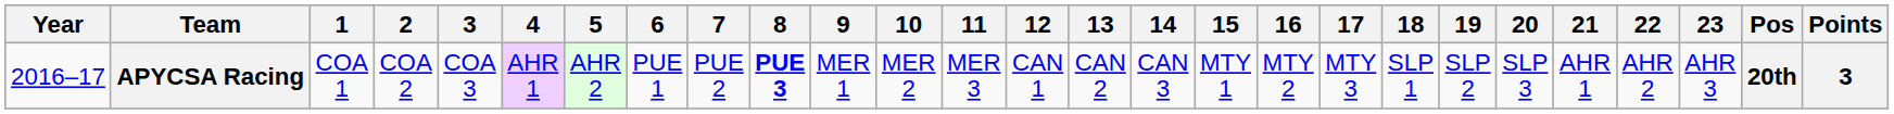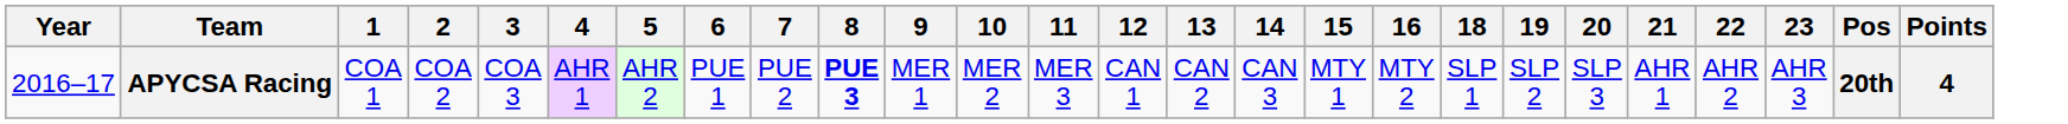 <table class="wikitable" style="text-align:center; font-size:85%">
 <tr>
 <th>Year</th>
 <th>Team</th>
 <th>1</th>
 <th>2</th>
 <th>3</th>
 <th>4</th>
 <th>5</th>
 <th>6</th>
 <th>7</th>
 <th>8</th>
 <th>9</th>
 <th>10</th>
 <th>11</th>
 <th>12</th>
 <th>13</th>
 <th>14</th>
 <th>15</th>
 <th>16</th>
-<th>17</th>
 <th>18</th>
 <th>19</th>
 <th>20</th>
 <th>21</th>
 <th>22</th>
 <th>23</th>
 <th>Pos</th>
 <th>Points</th>
 </tr>
 <tr>
 <td nowrap><a href='#'>2016–17</a></td>
 <th nowrap>APYCSA Racing</th>
 <td><a href='#'>COA<br>1</a></td>
 <td><a href='#'>COA<br>2</a></td>
 <td><a href='#'>COA<br>3</a></td>
 <td style=background:#efcfff><a href='#'>AHR<br>1</a><br></td>
 <td style=background:#dfffdf><a href='#'>AHR<br>2</a><br></td>
 <td><a href='#'>PUE<br>1</a></td>
 <td><a href='#'>PUE<br>2</a></td>
 <td><strong><a href='#'>PUE<br>3</a></strong></td>
 <td><a href='#'>MER<br>1</a></td>
 <td><a href='#'>MER<br>2</a></td>
 <td><a href='#'>MER<br>3</a></td>
 <td><a href='#'>CAN<br>1</a></td>
 <td><a href='#'>CAN<br>2</a></td>
 <td><a href='#'>CAN<br>3</a></td>
 <td><a href='#'>MTY<br>1</a></td>
 <td><a href='#'>MTY<br>2</a></td>
-<td><a href='#'>MTY<br>3</a></td>
 <td><a href='#'>SLP<br>1</a></td>
 <td><a href='#'>SLP<br>2</a></td>
 <td><a href='#'>SLP<br>3</a></td>
 <td><a href='#'>AHR<br>1</a></td>
 <td><a href='#'>AHR<br>2</a></td>
 <td><a href='#'>AHR<br>3</a></td>
 <th>20th</th>
-<th>3</th>
+<th>4</th>
 </tr>
 </table>
